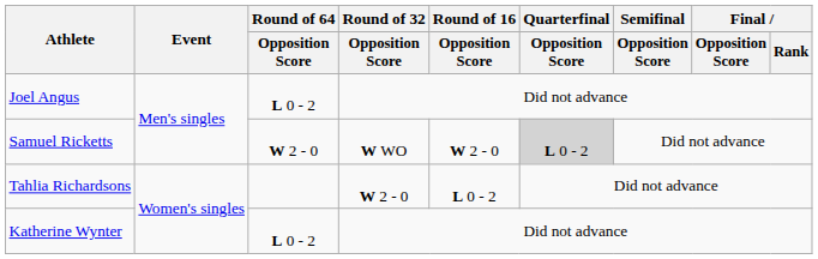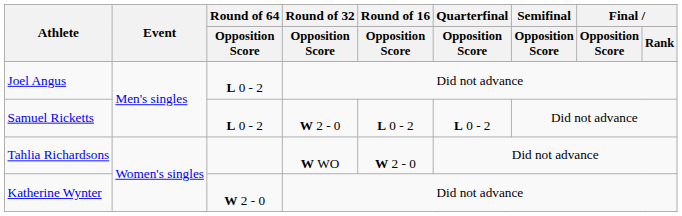 <table class=wikitable style="font-size:90%">
 <tr>
 <th rowspan=2>Athlete</th>
 <th rowspan=2>Event</th>
 <th>Round of 64</th>
 <th>Round of 32</th>
 <th>Round of 16</th>
 <th>Quarterfinal</th>
 <th>Semifinal</th>
 <th colspan=2>Final / </th>
 </tr>
 <tr style="font-size:95%">
 <th>Opposition<br>Score</th>
 <th>Opposition<br>Score</th>
 <th>Opposition<br>Score</th>
 <th>Opposition<br>Score</th>
 <th>Opposition<br>Score</th>
 <th>Opposition<br>Score</th>
 <th>Rank</th>
 </tr>
 <tr align=center>
 <td align=left><a href='#'>Joel Angus</a></td>
 <td align=left rowspan=2><a href='#'>Men's singles</a></td>
 <td><br><strong>L</strong> 0 - 2</td>
 <td colspan=6>Did not advance</td>
 </tr>
 <tr align=center>
 <td align=left><a href='#'>Samuel Ricketts</a></td>
+<td><br><strong>L</strong> 0 - 2</td>
 <td><br><strong>W</strong> 2 - 0</td>
-<td><br><strong>W</strong> WO</td>
-<td><br><strong>W</strong> 2 - 0</td>
-<td style="background: lightgrey;"><br><strong>L</strong> 0 - 2</td>
+<td><br><strong>L</strong> 0 - 2</td>
+<td><br><strong>L</strong> 0 - 2</td>
 <td colspan=3>Did not advance</td>
 </tr>
 <tr align=center>
 <td align=left><a href='#'>Tahlia Richardsons</a></td>
 <td align=left rowspan=2><a href='#'>Women's singles</a></td>
 <td></td>
+<td><br><strong>W</strong> WO</td>
 <td><br><strong>W</strong> 2 - 0</td>
-<td><br><strong>L</strong> 0 - 2</td>
 <td colspan=4>Did not advance</td>
 </tr>
 <tr align=center>
 <td align=left><a href='#'>Katherine Wynter</a></td>
-<td><br><strong>L</strong> 0 - 2</td>
+<td><br><strong>W</strong> 2 - 0</td>
 <td colspan=6>Did not advance</td>
 </tr>
 </table>
